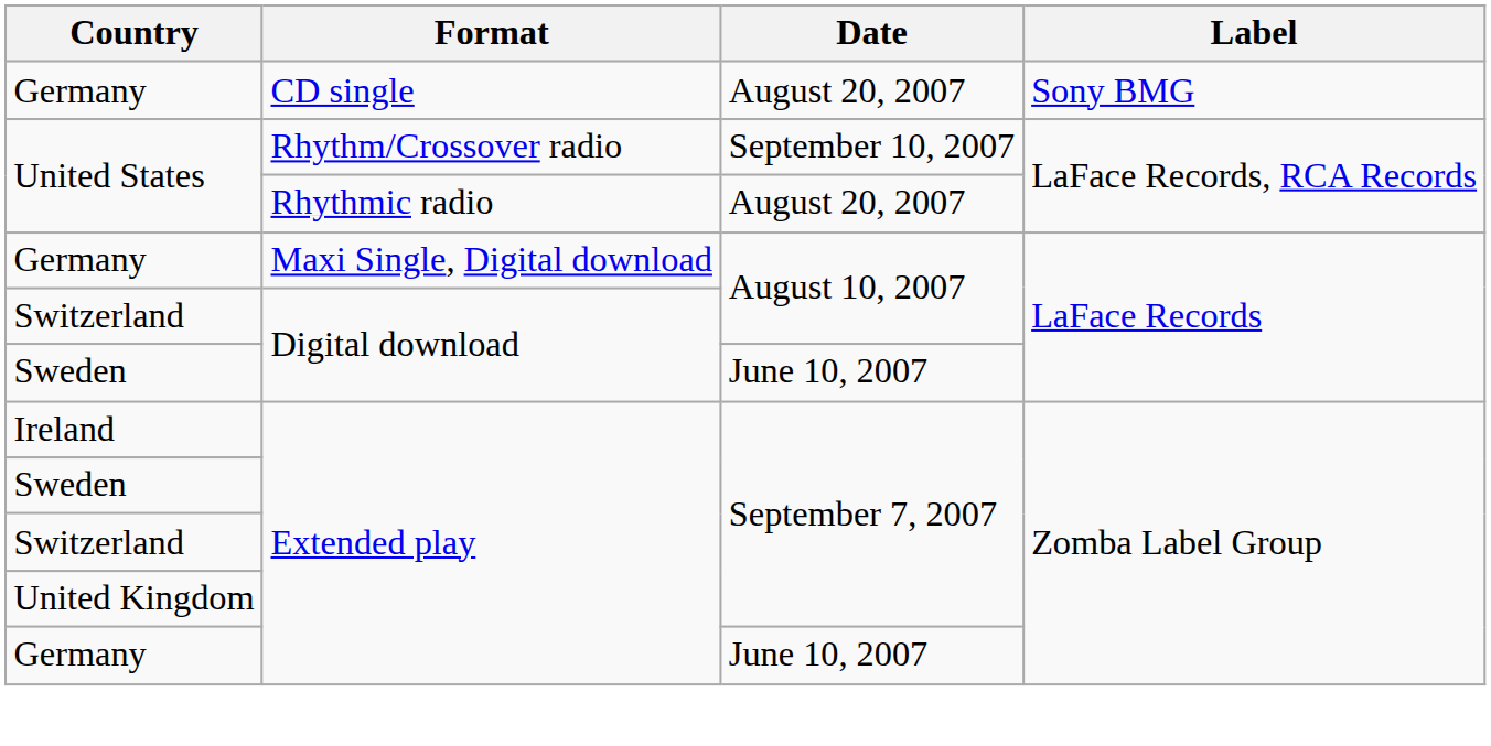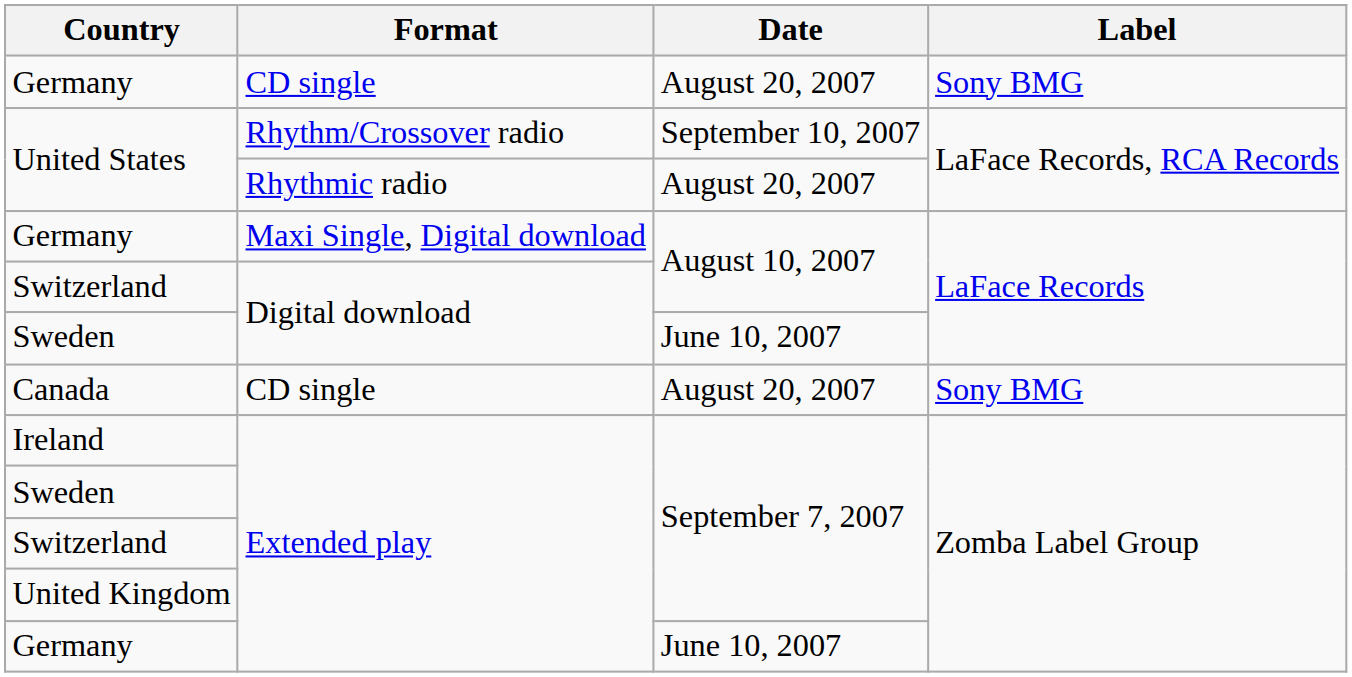 <table class="wikitable">
 <tr>
 <th>Country</th>
 <th>Format</th>
 <th>Date</th>
 <th>Label</th>
 </tr>
 <tr>
 <td>Germany</td>
 <td><a href='#'>CD single</a></td>
 <td>August 20, 2007</td>
 <td><a href='#'>Sony BMG</a></td>
 </tr>
 <tr>
 <td rowspan="2">United States</td>
 <td><a href='#'>Rhythm/Crossover</a> radio</td>
 <td>September 10, 2007</td>
 <td rowspan="2">LaFace Records, <a href='#'>RCA Records</a></td>
 </tr>
 <tr>
 <td><a href='#'>Rhythmic</a> radio</td>
 <td>August 20, 2007</td>
 </tr>
 <tr>
 <td>Germany</td>
 <td><a href='#'>Maxi Single</a>, <a href='#'>Digital download</a></td>
 <td rowspan="2">August 10, 2007</td>
 <td rowspan="3"><a href='#'>LaFace Records</a></td>
 </tr>
 <tr>
 <td>Switzerland</td>
 <td rowspan="2">Digital download</td>
 </tr>
 <tr>
 <td>Sweden</td>
 <td>June 10, 2007</td>
 </tr>
 <tr>
+<td>Canada</td>
+<td>CD single</td>
+<td>August 20, 2007</td>
+<td><a href='#'>Sony BMG</a></td>
+</tr>
+<tr>
 <td>Ireland</td>
 <td rowspan="5"><a href='#'>Extended play</a></td>
 <td rowspan="4">September 7, 2007</td>
 <td rowspan="5">Zomba Label Group</td>
 </tr>
 <tr>
 <td>Sweden</td>
 </tr>
 <tr>
 <td>Switzerland</td>
 </tr>
 <tr>
 <td>United Kingdom</td>
 </tr>
 <tr>
 <td>Germany</td>
 <td>June 10, 2007</td>
 </tr>
 </table>
